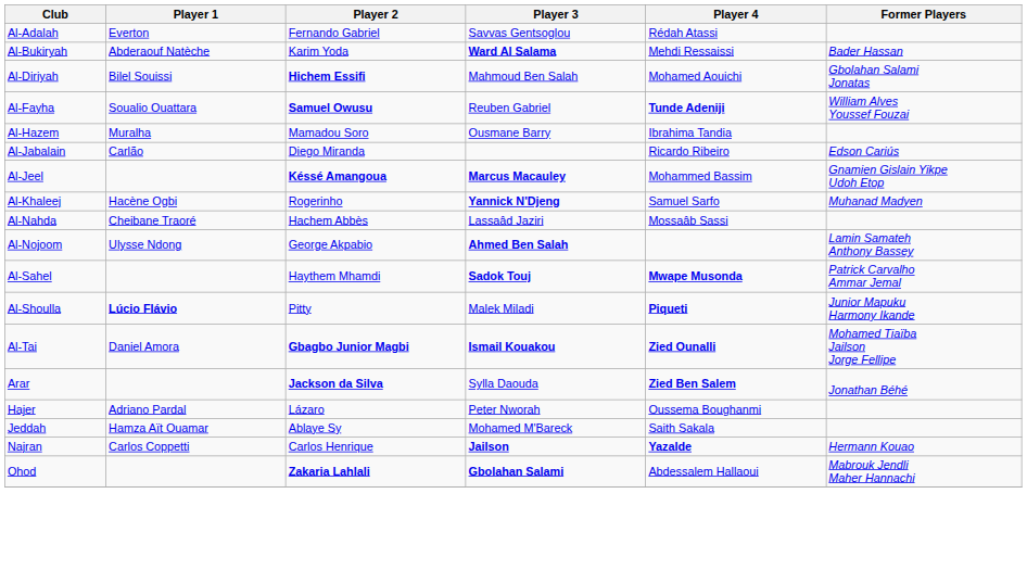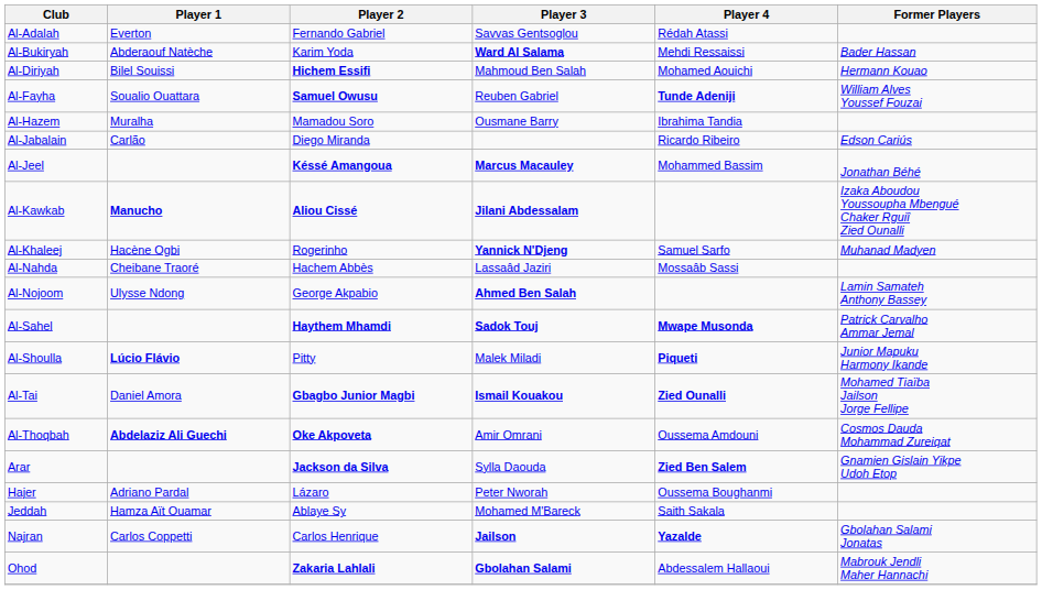 <table class="wikitable" border="1" style="text-align: left; font-size:90%">
 <tr>
 <th width="120">Club</th>
 <th width="220">Player 1</th>
 <th width="220">Player 2</th>
 <th width="220">Player 3</th>
 <th width="220">Player 4</th>
 <th width="240">Former Players</th>
 </tr>
 <tr>
 <td><a href='#'>Al-Adalah</a></td>
 <td> <a href='#'>Everton</a></td>
 <td> <a href='#'>Fernando Gabriel</a></td>
 <td> <a href='#'>Savvas Gentsoglou</a></td>
 <td> <a href='#'>Rédah Atassi</a></td>
 <td></td>
 </tr>
 <tr>
 <td><a href='#'>Al-Bukiryah</a></td>
 <td> <a href='#'>Abderaouf Natèche</a></td>
 <td> <a href='#'>Karim Yoda</a></td>
 <td> <strong><a href='#'>Ward Al Salama</a></strong></td>
 <td> <a href='#'>Mehdi Ressaissi</a></td>
 <td> <em><a href='#'>Bader Hassan</a></em></td>
 </tr>
 <tr>
 <td><a href='#'>Al-Diriyah</a></td>
 <td> <a href='#'>Bilel Souissi</a></td>
 <td> <strong><a href='#'>Hichem Essifi</a></strong></td>
 <td> <a href='#'>Mahmoud Ben Salah</a></td>
 <td> <a href='#'>Mohamed Aouichi</a></td>
-<td> <em><a href='#'>Gbolahan Salami</a></em><br> <em><a href='#'>Jonatas</a></em></td>
+<td> <em><a href='#'>Hermann Kouao</a></em></td>
 </tr>
 <tr>
 <td><a href='#'>Al-Fayha</a></td>
 <td> <a href='#'>Soualio Ouattara</a></td>
 <td> <strong><a href='#'>Samuel Owusu</a></strong></td>
 <td> <a href='#'>Reuben Gabriel</a></td>
 <td> <strong><a href='#'>Tunde Adeniji</a></strong></td>
 <td> <em><a href='#'>William Alves</a></em><br> <em><a href='#'>Youssef Fouzai</a></em></td>
 </tr>
 <tr>
 <td><a href='#'>Al-Hazem</a></td>
 <td> <a href='#'>Muralha</a></td>
 <td> <a href='#'>Mamadou Soro</a></td>
 <td> <a href='#'>Ousmane Barry</a></td>
 <td> <a href='#'>Ibrahima Tandia</a></td>
 <td></td>
 </tr>
 <tr>
 <td><a href='#'>Al-Jabalain</a></td>
 <td> <a href='#'>Carlão</a></td>
 <td> <a href='#'>Diego Miranda</a></td>
 <td> <strong></strong></td>
 <td> <a href='#'>Ricardo Ribeiro</a></td>
 <td> <em><a href='#'>Edson Cariús</a></em></td>
 </tr>
 <tr>
 <td><a href='#'>Al-Jeel</a></td>
 <td> </td>
 <td> <strong><a href='#'>Késsé Amangoua</a></strong></td>
 <td> <strong><a href='#'>Marcus Macauley</a></strong></td>
 <td> <a href='#'>Mohammed Bassim</a></td>
-<td> <em><a href='#'>Gnamien Gislain Yikpe</a></em><br> <em><a href='#'>Udoh Etop</a></em></td>
+<td> <em></em><br> <em><a href='#'>Jonathan Béhé</a></em></td>
+</tr>
+<tr>
+<td><a href='#'>Al-Kawkab</a></td>
+<td> <strong><a href='#'>Manucho</a></strong></td>
+<td> <strong><a href='#'>Aliou Cissé</a></strong></td>
+<td> <strong><a href='#'>Jilani Abdessalam</a></strong></td>
+<td></td>
+<td> <em><a href='#'>Izaka Aboudou</a></em><br> <em><a href='#'>Youssoupha Mbengué</a></em><br> <em><a href='#'>Chaker Rguiî</a></em><br> <em><a href='#'>Zied Ounalli</a></em></td>
 </tr>
 <tr>
 <td><a href='#'>Al-Khaleej</a></td>
 <td> <a href='#'>Hacène Ogbi</a></td>
 <td> <a href='#'>Rogerinho</a></td>
 <td> <strong><a href='#'>Yannick N'Djeng</a></strong></td>
 <td> <a href='#'>Samuel Sarfo</a></td>
 <td> <em><a href='#'>Muhanad Madyen</a></em></td>
 </tr>
 <tr>
 <td><a href='#'>Al-Nahda</a></td>
 <td> <a href='#'>Cheibane Traoré</a></td>
 <td> <a href='#'>Hachem Abbès</a></td>
 <td> <a href='#'>Lassaâd Jaziri</a></td>
 <td> <a href='#'>Mossaâb Sassi</a></td>
 <td></td>
 </tr>
 <tr>
 <td><a href='#'>Al-Nojoom</a></td>
 <td> <a href='#'>Ulysse Ndong</a></td>
 <td> <a href='#'>George Akpabio</a></td>
 <td> <strong><a href='#'>Ahmed Ben Salah</a></strong></td>
 <td></td>
 <td> <em><a href='#'>Lamin Samateh</a></em><br> <em><a href='#'>Anthony Bassey</a></em></td>
 </tr>
 <tr>
 <td><a href='#'>Al-Sahel</a></td>
 <td> </td>
-<td> <a href='#'>Haythem Mhamdi</a></td>
+<td><strong> <a href='#'>Haythem Mhamdi</a></strong></td>
 <td> <strong><a href='#'>Sadok Touj</a></strong></td>
 <td> <strong><a href='#'>Mwape Musonda</a></strong></td>
 <td> <em><a href='#'>Patrick Carvalho</a></em><br> <em><a href='#'>Ammar Jemal</a></em></td>
 </tr>
 <tr>
 <td><a href='#'>Al-Shoulla</a></td>
 <td> <strong><a href='#'>Lúcio Flávio</a></strong></td>
 <td> <a href='#'>Pitty</a></td>
 <td> <a href='#'>Malek Miladi</a></td>
 <td> <strong><a href='#'>Piqueti</a></strong></td>
 <td> <em><a href='#'>Junior Mapuku</a></em><br> <em><a href='#'>Harmony Ikande</a></em></td>
 </tr>
 <tr>
 <td><a href='#'>Al-Tai</a></td>
 <td> <a href='#'>Daniel Amora</a></td>
 <td> <strong><a href='#'>Gbagbo Junior Magbi</a></strong></td>
 <td> <strong><a href='#'>Ismail Kouakou</a></strong></td>
 <td> <strong><a href='#'>Zied Ounalli</a></strong></td>
 <td> <em><a href='#'>Mohamed Tiaïba</a></em><br> <em><a href='#'>Jailson</a></em><br> <em><a href='#'>Jorge Fellipe</a></em></td>
 </tr>
 <tr>
+<td><a href='#'>Al-Thoqbah</a></td>
+<td> <strong><a href='#'>Abdelaziz Ali Guechi</a></strong></td>
+<td> <strong><a href='#'>Oke Akpoveta</a></strong></td>
+<td> <a href='#'>Amir Omrani</a></td>
+<td> <a href='#'>Oussema Amdouni</a></td>
+<td> <em><a href='#'>Cosmos Dauda</a></em><br> <em><a href='#'>Mohammad Zureiqat</a></em></td>
+</tr>
+<tr>
 <td><a href='#'>Arar</a></td>
 <td> </td>
 <td> <strong><a href='#'>Jackson da Silva</a></strong></td>
 <td> <a href='#'>Sylla Daouda</a></td>
 <td> <strong><a href='#'>Zied Ben Salem</a></strong></td>
-<td> <em></em><br> <em><a href='#'>Jonathan Béhé</a></em></td>
+<td> <em><a href='#'>Gnamien Gislain Yikpe</a></em><br> <em><a href='#'>Udoh Etop</a></em></td>
 </tr>
 <tr>
 <td><a href='#'>Hajer</a></td>
 <td> <a href='#'>Adriano Pardal</a></td>
 <td> <a href='#'>Lázaro</a></td>
 <td> <a href='#'>Peter Nworah</a></td>
 <td> <a href='#'>Oussema Boughanmi</a></td>
 <td></td>
 </tr>
 <tr>
 <td><a href='#'>Jeddah</a></td>
 <td> <a href='#'>Hamza Aït Ouamar</a></td>
 <td> <a href='#'>Ablaye Sy</a></td>
 <td> <a href='#'>Mohamed M'Bareck</a></td>
 <td> <a href='#'>Saith Sakala</a></td>
 <td></td>
 </tr>
 <tr>
 <td><a href='#'>Najran</a></td>
 <td> <a href='#'>Carlos Coppetti</a></td>
 <td> <a href='#'>Carlos Henrique</a></td>
 <td> <strong><a href='#'>Jailson</a></strong></td>
 <td> <strong><a href='#'>Yazalde</a></strong></td>
-<td> <em><a href='#'>Hermann Kouao</a></em></td>
+<td> <em><a href='#'>Gbolahan Salami</a></em><br> <em><a href='#'>Jonatas</a></em></td>
 </tr>
 <tr>
 <td><a href='#'>Ohod</a></td>
 <td> </td>
 <td> <strong><a href='#'>Zakaria Lahlali</a></strong></td>
 <td> <strong><a href='#'>Gbolahan Salami</a></strong></td>
 <td> <a href='#'>Abdessalem Hallaoui</a></td>
 <td> <em><a href='#'>Mabrouk Jendli</a></em><br> <em><a href='#'>Maher Hannachi</a></em></td>
 </tr>
 <tr>
 </tr>
 </table>
